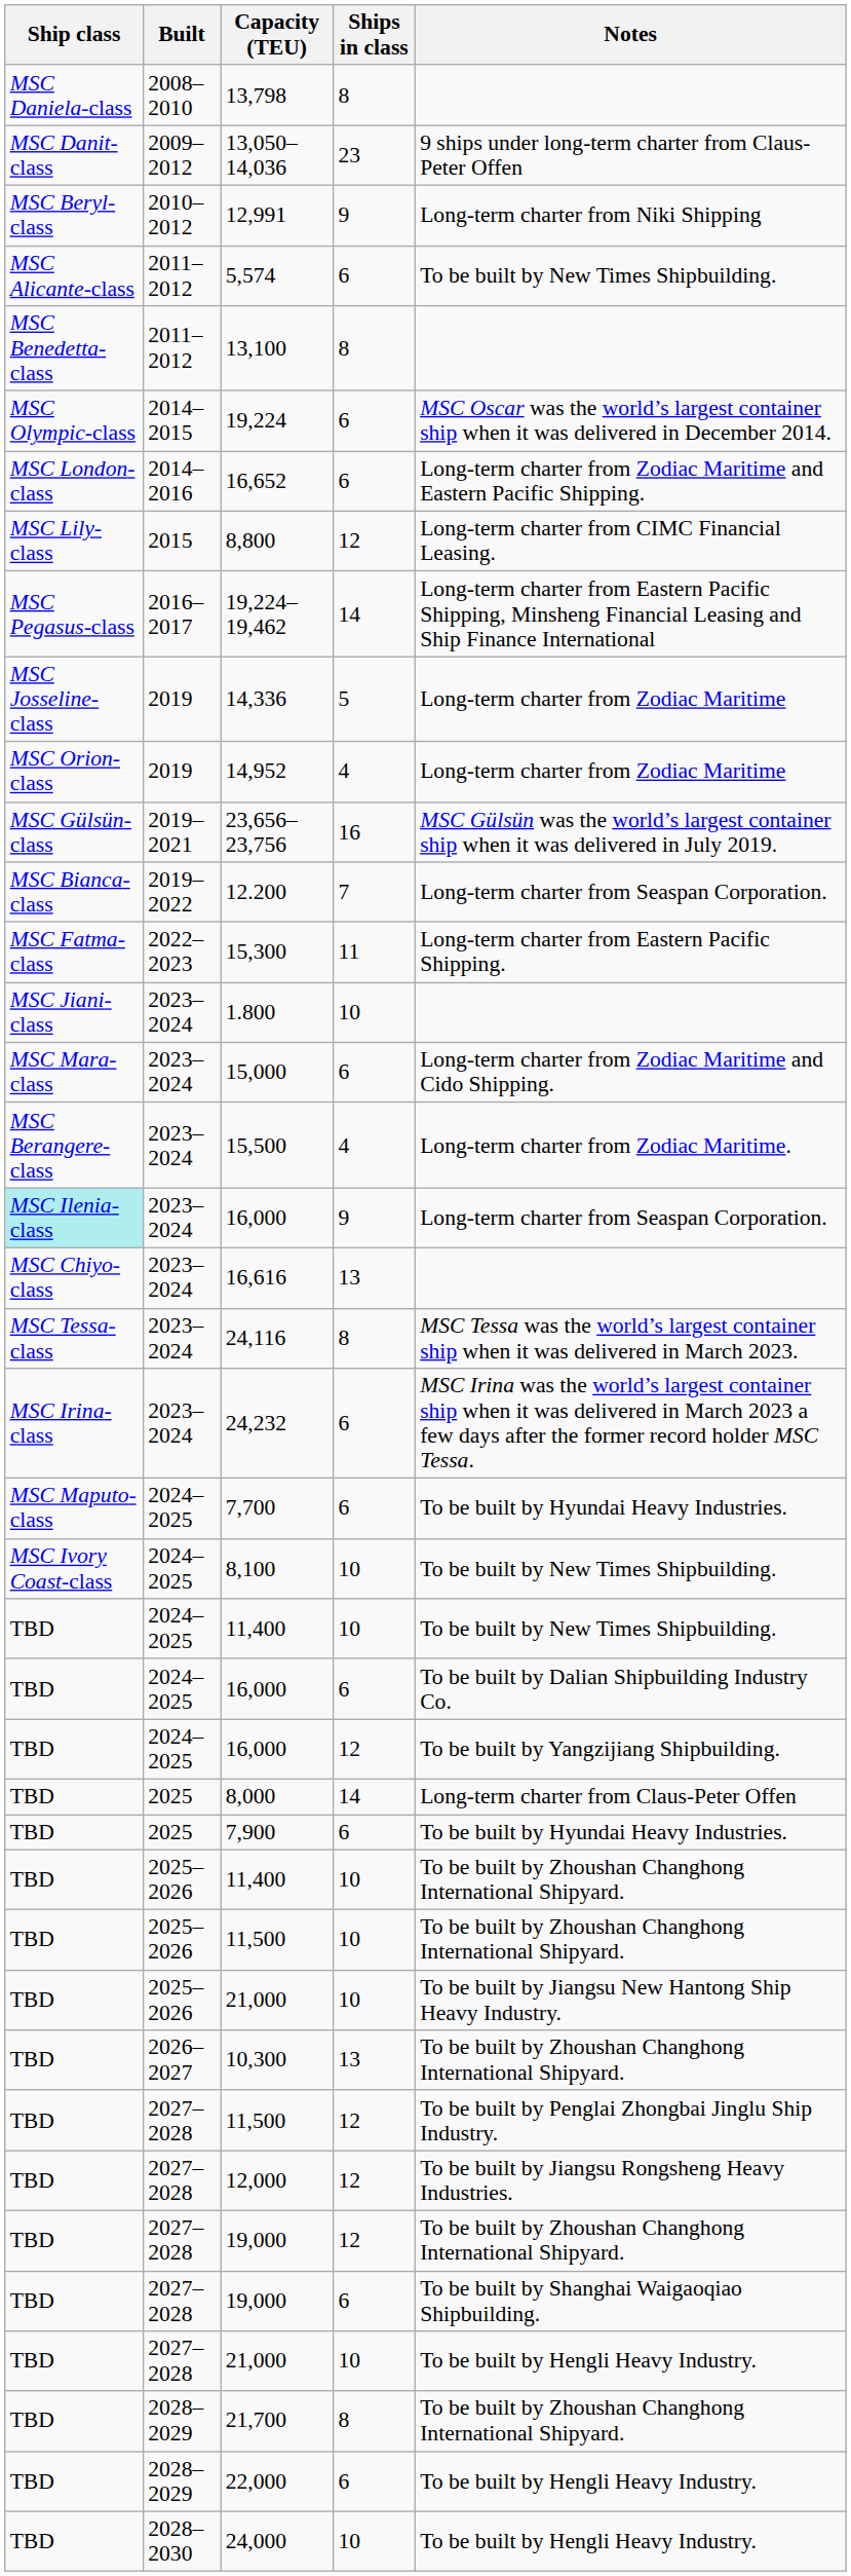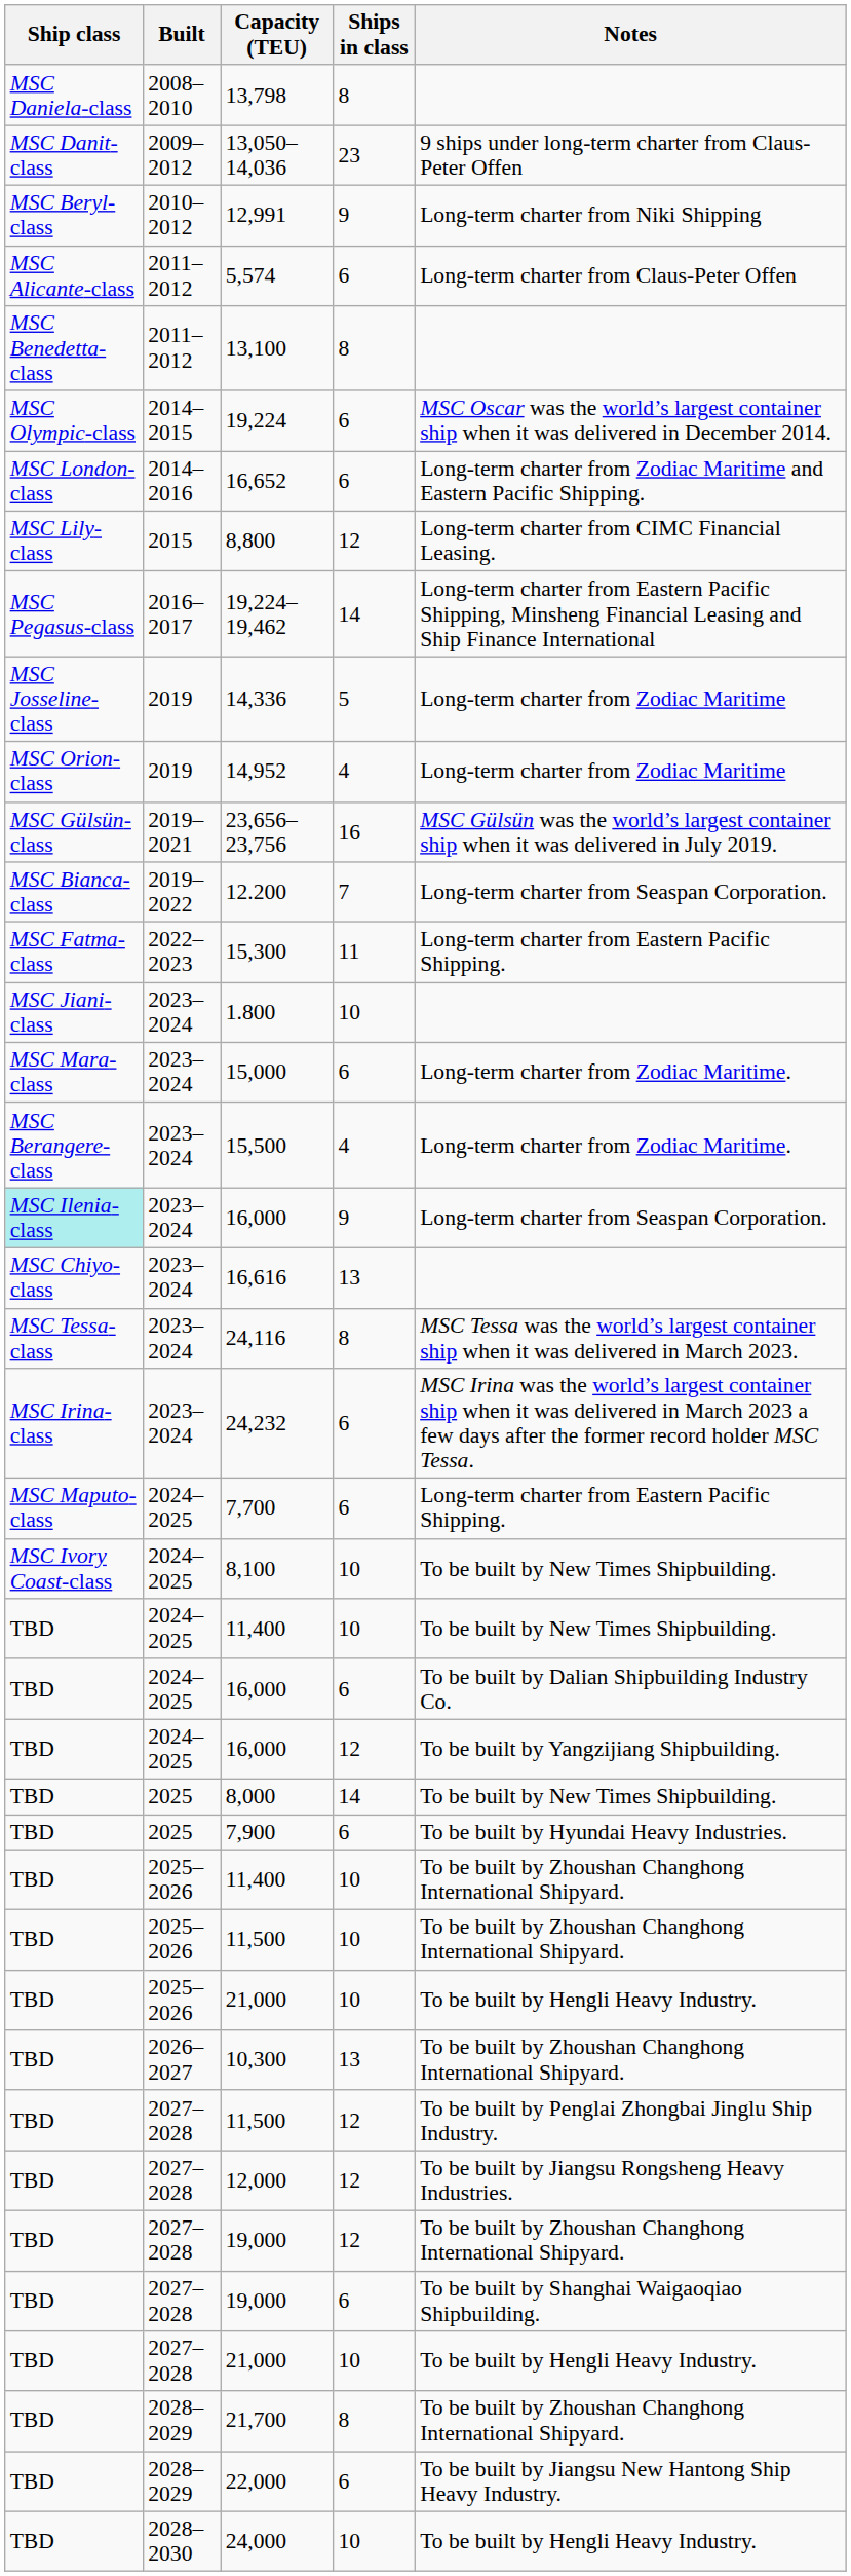 <table class="wikitable">
 <tr>
 <th>Ship class</th>
 <th>Built</th>
 <th>Capacity (TEU)</th>
 <th>Ships in class</th>
 <th>Notes</th>
 </tr>
 <tr>
 <td><a href='#'><em>MSC Daniela</em>-class</a></td>
 <td>2008–2010</td>
 <td>13,798</td>
 <td>8</td>
 <td></td>
 </tr>
 <tr>
 <td><a href='#'><em>MSC Danit</em>-class</a></td>
 <td>2009–2012</td>
 <td>13,050–14,036</td>
 <td>23</td>
 <td>9 ships under long-term charter from Claus-Peter Offen</td>
 </tr>
 <tr>
 <td><a href='#'><em>MSC Beryl</em>-class</a></td>
 <td>2010–2012</td>
 <td>12,991</td>
 <td>9</td>
 <td>Long-term charter from Niki Shipping</td>
 </tr>
 <tr>
 <td><a href='#'><em>MSC Alicante</em>-class</a></td>
 <td>2011–2012</td>
 <td>5,574</td>
 <td>6</td>
-<td>To be built by New Times Shipbuilding.</td>
+<td>Long-term charter from Claus-Peter Offen</td>
 </tr>
 <tr>
 <td><a href='#'><em>MSC Benedetta</em>-class</a></td>
 <td>2011–2012</td>
 <td>13,100</td>
 <td>8</td>
 <td></td>
 </tr>
 <tr>
 <td><a href='#'><em>MSC Olympic</em>-class</a></td>
 <td>2014–2015</td>
 <td>19,224</td>
 <td>6</td>
 <td><a href='#'><em>MSC Oscar</em></a> was the <a href='#'>world’s largest container ship</a> when it was delivered in December 2014.</td>
 </tr>
 <tr>
 <td><a href='#'><em>MSC London</em>-class</a></td>
 <td>2014–2016</td>
 <td>16,652</td>
 <td>6</td>
 <td>Long-term charter from <a href='#'>Zodiac Maritime</a> and Eastern Pacific Shipping.</td>
 </tr>
 <tr>
 <td><a href='#'><em>MSC Lily</em>-class</a></td>
 <td>2015</td>
 <td>8,800</td>
 <td>12</td>
 <td>Long-term charter from CIMC Financial Leasing.</td>
 </tr>
 <tr>
 <td><a href='#'><em>MSC Pegasus-</em>class</a></td>
 <td>2016–2017</td>
 <td>19,224–19,462</td>
 <td>14</td>
 <td>Long-term charter from Eastern Pacific Shipping, Minsheng Financial Leasing and Ship Finance International</td>
 </tr>
 <tr>
 <td><a href='#'><em>MSC Josseline</em>-class</a></td>
 <td>2019</td>
 <td>14,336</td>
 <td>5</td>
 <td>Long-term charter from <a href='#'>Zodiac Maritime</a></td>
 </tr>
 <tr>
 <td><a href='#'><em>MSC Orion</em>-class</a></td>
 <td>2019</td>
 <td>14,952</td>
 <td>4</td>
 <td>Long-term charter from <a href='#'>Zodiac Maritime</a></td>
 </tr>
 <tr>
 <td><a href='#'><em>MSC Gülsün</em>-class</a></td>
 <td>2019–2021</td>
 <td>23,656–23,756</td>
 <td>16</td>
 <td><em><a href='#'>MSC Gülsün</a></em> was the <a href='#'>world’s largest container ship</a> when it was delivered in July 2019.</td>
 </tr>
 <tr>
 <td><a href='#'><em>MSC Bianca</em>-class</a></td>
 <td>2019–2022</td>
 <td>12.200</td>
 <td>7</td>
 <td>Long-term charter from Seaspan Corporation.</td>
 </tr>
 <tr>
 <td><a href='#'><em>MSC Fatma</em>-class</a></td>
 <td>2022–2023</td>
 <td>15,300</td>
 <td>11</td>
 <td>Long-term charter from Eastern Pacific Shipping.</td>
 </tr>
 <tr>
 <td><a href='#'><em>MSC Jiani</em>-class</a></td>
 <td>2023–2024</td>
 <td>1.800</td>
 <td>10</td>
 <td></td>
 </tr>
 <tr>
 <td><a href='#'><em>MSC Mara</em>-class</a></td>
 <td>2023–2024</td>
 <td>15,000</td>
 <td>6</td>
-<td>Long-term charter from <a href='#'>Zodiac Maritime</a> and Cido Shipping.</td>
+<td>Long-term charter from <a href='#'>Zodiac Maritime</a>.</td>
 </tr>
 <tr>
 <td><a href='#'><em>MSC Berangere</em>-class</a></td>
 <td>2023–2024</td>
 <td>15,500</td>
 <td>4</td>
 <td>Long-term charter from <a href='#'>Zodiac Maritime</a>.</td>
 </tr>
 <tr>
 <td style="background: paleturquoise;"><a href='#'><em>MSC Ilenia</em>-class</a></td>
 <td>2023–2024</td>
 <td>16,000</td>
 <td>9</td>
 <td>Long-term charter from Seaspan Corporation.</td>
 </tr>
 <tr>
 <td><a href='#'><em>MSC Chiyo</em>-class</a></td>
 <td>2023–2024</td>
 <td>16,616</td>
 <td>13</td>
 <td></td>
 </tr>
 <tr>
 <td><a href='#'><em>MSC Tessa</em>-class</a></td>
 <td>2023–2024</td>
 <td>24,116</td>
 <td>8</td>
 <td><em>MSC Tessa</em> was the <a href='#'>world’s largest container ship</a> when it was delivered in March 2023.</td>
 </tr>
 <tr>
 <td><a href='#'><em>MSC Irina</em>-class</a></td>
 <td>2023–2024</td>
 <td>24,232</td>
 <td>6</td>
 <td><em>MSC</em> <em>Irina</em> was the <a href='#'>world’s largest container ship</a> when it was delivered in March 2023 a few days after the former record holder <em>MSC Tessa</em>.</td>
 </tr>
 <tr>
 <td><a href='#'><em>MSC Maputo</em>-class</a></td>
 <td>2024–2025</td>
 <td>7,700</td>
 <td>6</td>
-<td>To be built by Hyundai Heavy Industries.</td>
+<td>Long-term charter from Eastern Pacific Shipping.</td>
 </tr>
 <tr>
 <td><a href='#'><em>MSC Ivory Coast</em>-class</a></td>
 <td>2024–2025</td>
 <td>8,100</td>
 <td>10</td>
 <td>To be built by New Times Shipbuilding.</td>
 </tr>
 <tr>
 <td>TBD</td>
 <td>2024–2025</td>
 <td>11,400</td>
 <td>10</td>
 <td>To be built by New Times Shipbuilding.</td>
 </tr>
 <tr>
 <td>TBD</td>
 <td>2024–2025</td>
 <td>16,000</td>
 <td>6</td>
 <td>To be built by Dalian Shipbuilding Industry Co.</td>
 </tr>
 <tr>
 <td>TBD</td>
 <td>2024–2025</td>
 <td>16,000</td>
 <td>12</td>
 <td>To be built by Yangzijiang Shipbuilding.</td>
 </tr>
 <tr>
 <td>TBD</td>
 <td>2025</td>
 <td>8,000</td>
 <td>14</td>
-<td>Long-term charter from Claus-Peter Offen</td>
+<td>To be built by New Times Shipbuilding.</td>
 </tr>
 <tr>
 <td>TBD</td>
 <td>2025</td>
 <td>7,900</td>
 <td>6</td>
 <td>To be built by Hyundai Heavy Industries.</td>
 </tr>
 <tr>
 <td>TBD</td>
 <td>2025–2026</td>
 <td>11,400</td>
 <td>10</td>
 <td>To be built by Zhoushan Changhong International Shipyard.</td>
 </tr>
 <tr>
 <td>TBD</td>
 <td>2025–2026</td>
 <td>11,500</td>
 <td>10</td>
 <td>To be built by Zhoushan Changhong International Shipyard.</td>
 </tr>
 <tr>
 <td>TBD</td>
 <td>2025–2026</td>
 <td>21,000</td>
 <td>10</td>
-<td>To be built by Jiangsu New Hantong Ship Heavy Industry.</td>
+<td>To be built by Hengli Heavy Industry.</td>
 </tr>
 <tr>
 <td>TBD</td>
 <td>2026–2027</td>
 <td>10,300</td>
 <td>13</td>
 <td>To be built by Zhoushan Changhong International Shipyard.</td>
 </tr>
 <tr>
 <td>TBD</td>
 <td>2027–2028</td>
 <td>11,500</td>
 <td>12</td>
 <td>To be built by Penglai Zhongbai Jinglu Ship Industry.</td>
 </tr>
 <tr>
 <td>TBD</td>
 <td>2027–2028</td>
 <td>12,000</td>
 <td>12</td>
 <td>To be built by Jiangsu Rongsheng Heavy Industries.</td>
 </tr>
 <tr>
 <td>TBD</td>
 <td>2027–2028</td>
 <td>19,000</td>
 <td>12</td>
 <td>To be built by Zhoushan Changhong International Shipyard.</td>
 </tr>
 <tr>
 <td>TBD</td>
 <td>2027–2028</td>
 <td>19,000</td>
 <td>6</td>
 <td>To be built by Shanghai Waigaoqiao Shipbuilding.</td>
 </tr>
 <tr>
 <td>TBD</td>
 <td>2027–2028</td>
 <td>21,000</td>
 <td>10</td>
 <td>To be built by Hengli Heavy Industry.</td>
 </tr>
 <tr>
 <td>TBD</td>
 <td>2028–2029</td>
 <td>21,700</td>
 <td>8</td>
 <td>To be built by Zhoushan Changhong International Shipyard.</td>
 </tr>
 <tr>
 <td>TBD</td>
 <td>2028–2029</td>
 <td>22,000</td>
 <td>6</td>
-<td>To be built by Hengli Heavy Industry.</td>
+<td>To be built by Jiangsu New Hantong Ship Heavy Industry.</td>
 </tr>
 <tr>
 <td>TBD</td>
 <td>2028–2030</td>
 <td>24,000</td>
 <td>10</td>
 <td>To be built by Hengli Heavy Industry.</td>
 </tr>
 </table>
